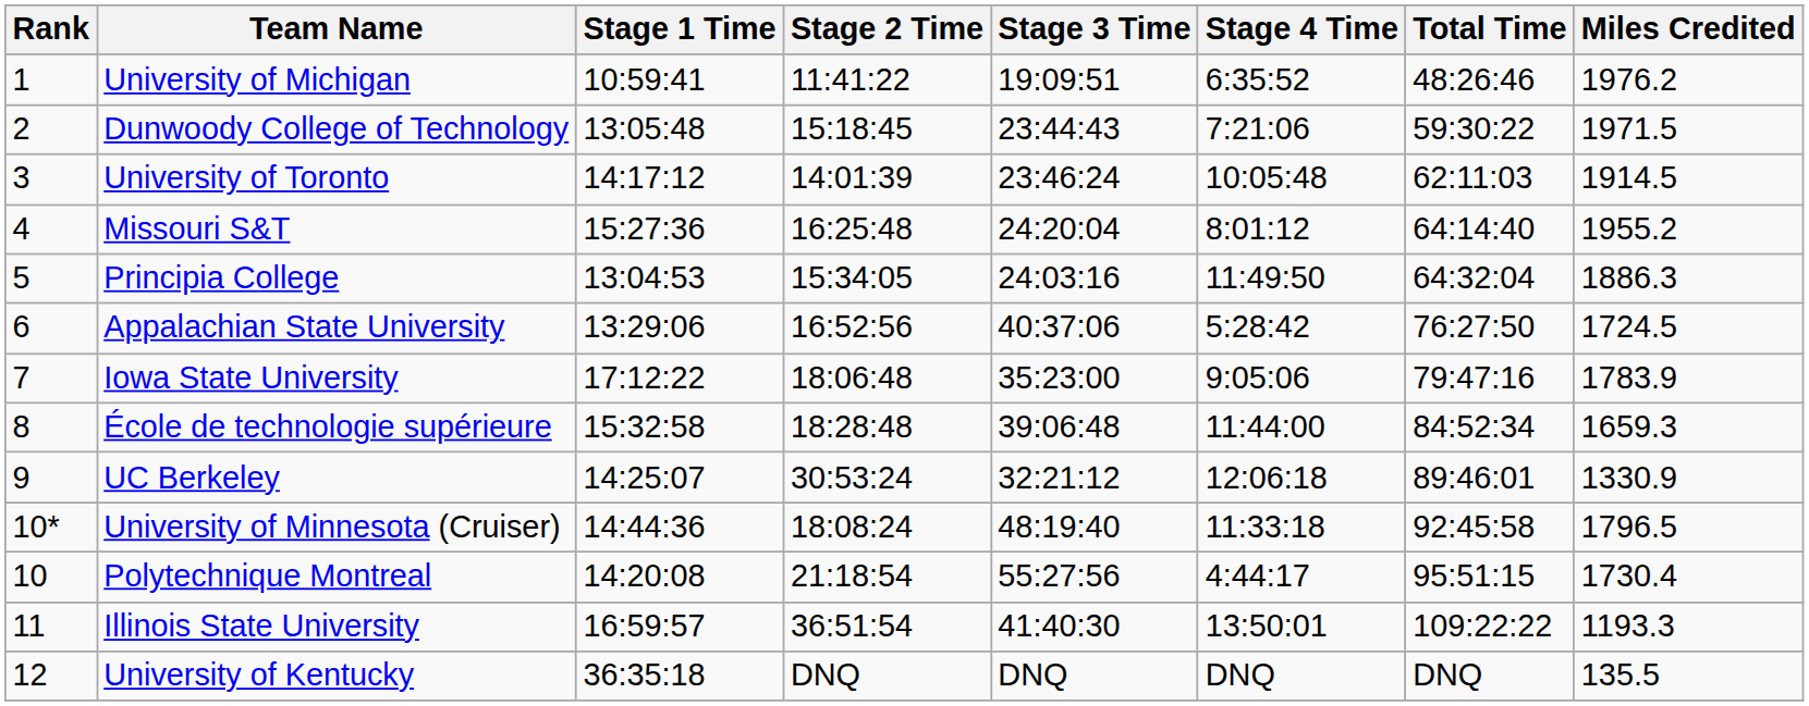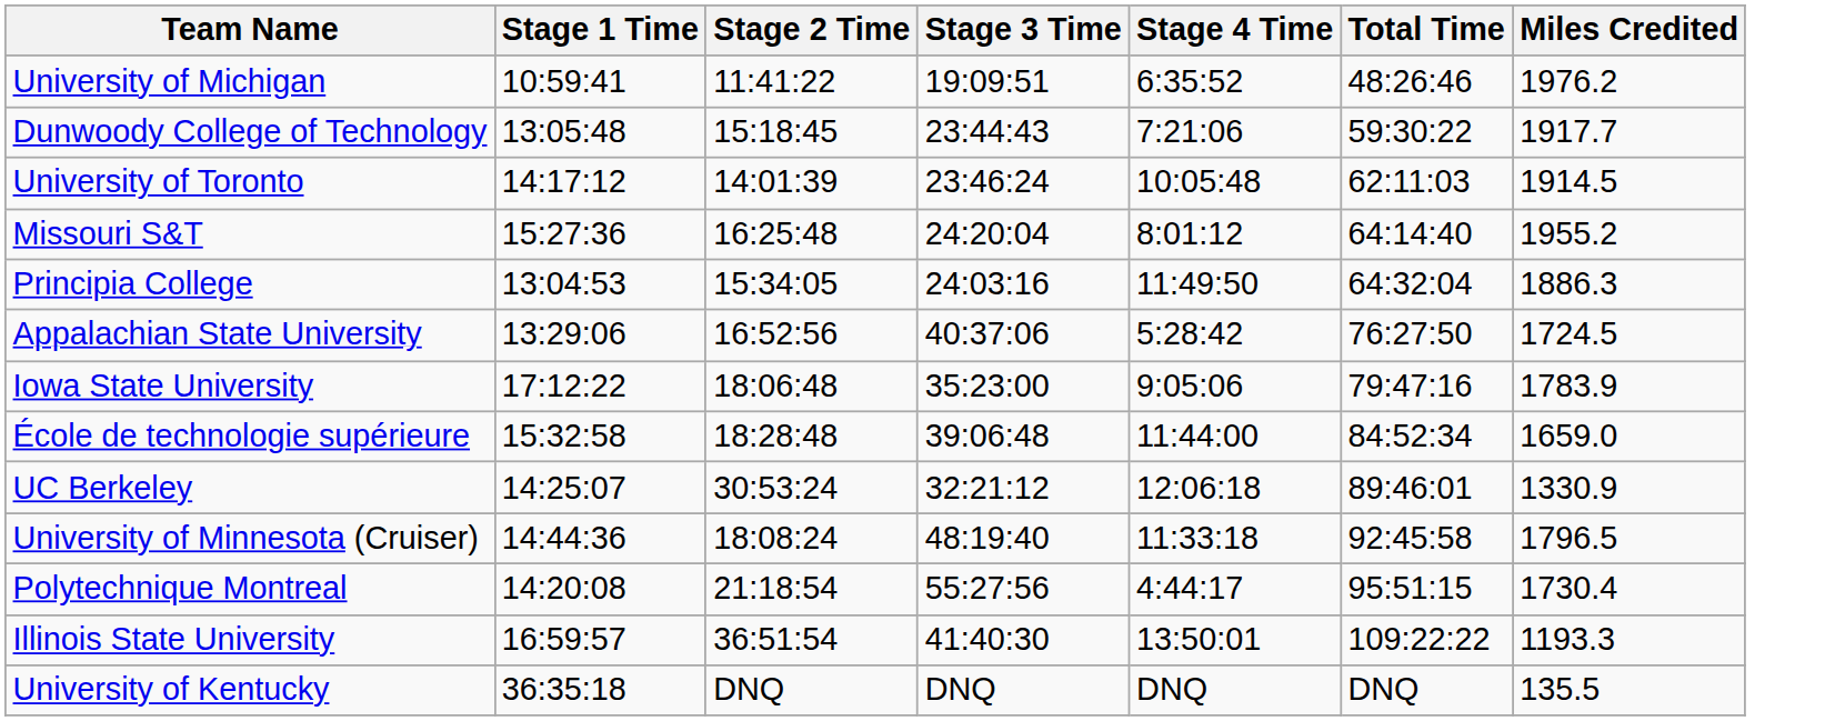 <table class="wikitable">
 <tr>
-<th>Rank</th>
 <th>Team Name</th>
 <th>Stage 1 Time</th>
 <th>Stage 2 Time</th>
 <th>Stage 3 Time</th>
 <th>Stage 4 Time</th>
 <th>Total Time</th>
 <th>Miles Credited</th>
 </tr>
 <tr>
-<td>1</td>
 <td><a href='#'>University of Michigan</a></td>
 <td>10:59:41</td>
 <td>11:41:22</td>
 <td>19:09:51</td>
 <td>6:35:52</td>
 <td>48:26:46</td>
 <td>1976.2</td>
 </tr>
 <tr>
-<td>2</td>
 <td><a href='#'>Dunwoody College of Technology</a></td>
 <td>13:05:48</td>
 <td>15:18:45</td>
 <td>23:44:43</td>
 <td>7:21:06</td>
 <td>59:30:22</td>
-<td>1971.5</td>
+<td>1917.7</td>
 </tr>
 <tr>
-<td>3</td>
 <td><a href='#'>University of Toronto</a></td>
 <td>14:17:12</td>
 <td>14:01:39</td>
 <td>23:46:24</td>
 <td>10:05:48</td>
 <td>62:11:03</td>
 <td>1914.5</td>
 </tr>
 <tr>
-<td>4</td>
 <td><a href='#'>Missouri S&T</a></td>
 <td>15:27:36</td>
 <td>16:25:48</td>
 <td>24:20:04</td>
 <td>8:01:12</td>
 <td>64:14:40</td>
 <td>1955.2</td>
 </tr>
 <tr>
-<td>5</td>
 <td><a href='#'>Principia College</a></td>
 <td>13:04:53</td>
 <td>15:34:05</td>
 <td>24:03:16</td>
 <td>11:49:50</td>
 <td>64:32:04</td>
 <td>1886.3</td>
 </tr>
 <tr>
-<td>6</td>
 <td><a href='#'>Appalachian State University</a></td>
 <td>13:29:06</td>
 <td>16:52:56</td>
 <td>40:37:06</td>
 <td>5:28:42</td>
 <td>76:27:50</td>
 <td>1724.5</td>
 </tr>
 <tr>
-<td>7</td>
 <td><a href='#'>Iowa State University</a></td>
 <td>17:12:22</td>
 <td>18:06:48</td>
 <td>35:23:00</td>
 <td>9:05:06</td>
 <td>79:47:16</td>
 <td>1783.9</td>
 </tr>
 <tr>
-<td>8</td>
 <td><a href='#'>École de technologie supérieure</a></td>
 <td>15:32:58</td>
 <td>18:28:48</td>
 <td>39:06:48</td>
 <td>11:44:00</td>
 <td>84:52:34</td>
-<td>1659.3</td>
+<td>1659.0</td>
 </tr>
 <tr>
-<td>9</td>
 <td><a href='#'>UC Berkeley</a></td>
 <td>14:25:07</td>
 <td>30:53:24</td>
 <td>32:21:12</td>
 <td>12:06:18</td>
 <td>89:46:01</td>
 <td>1330.9</td>
 </tr>
 <tr>
-<td>10*</td>
 <td><a href='#'>University of Minnesota</a> (Cruiser)</td>
 <td>14:44:36</td>
 <td>18:08:24</td>
 <td>48:19:40</td>
 <td>11:33:18</td>
 <td>92:45:58</td>
 <td>1796.5</td>
 </tr>
 <tr>
-<td>10</td>
 <td><a href='#'>Polytechnique Montreal</a></td>
 <td>14:20:08</td>
 <td>21:18:54</td>
 <td>55:27:56</td>
 <td>4:44:17</td>
 <td>95:51:15</td>
 <td>1730.4</td>
 </tr>
 <tr>
-<td>11</td>
 <td><a href='#'>Illinois State University</a></td>
 <td>16:59:57</td>
 <td>36:51:54</td>
 <td>41:40:30</td>
 <td>13:50:01</td>
 <td>109:22:22</td>
 <td>1193.3</td>
 </tr>
 <tr>
-<td>12</td>
 <td><a href='#'>University of Kentucky</a></td>
 <td>36:35:18</td>
 <td>DNQ</td>
 <td>DNQ</td>
 <td>DNQ</td>
 <td>DNQ</td>
 <td>135.5</td>
 </tr>
 </table>
